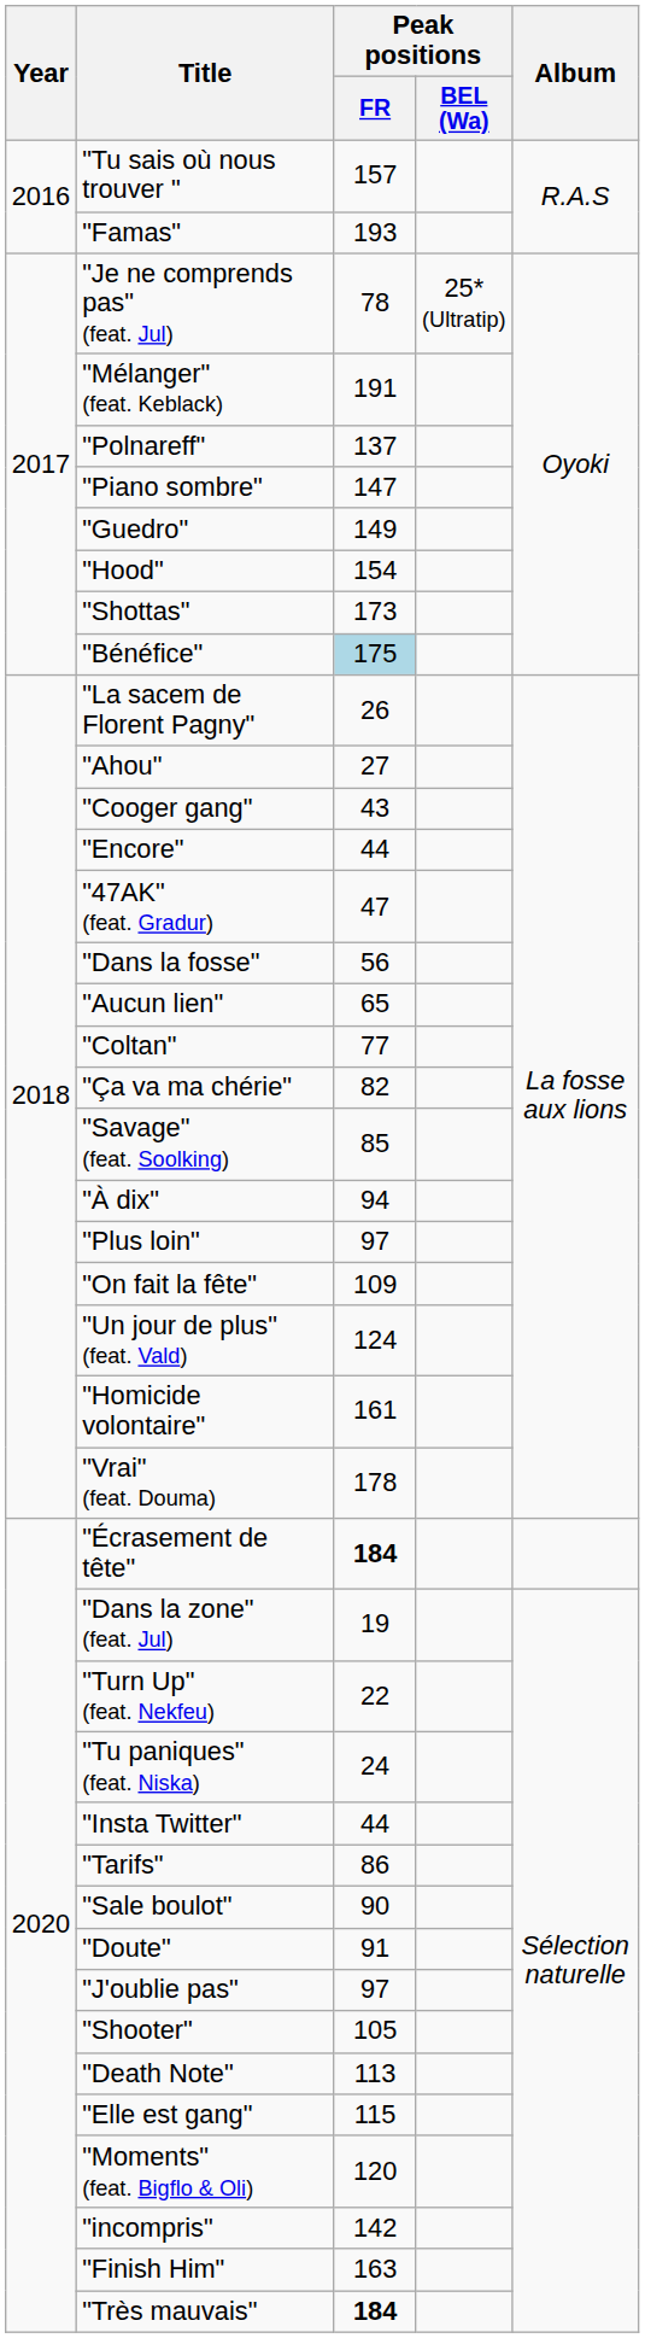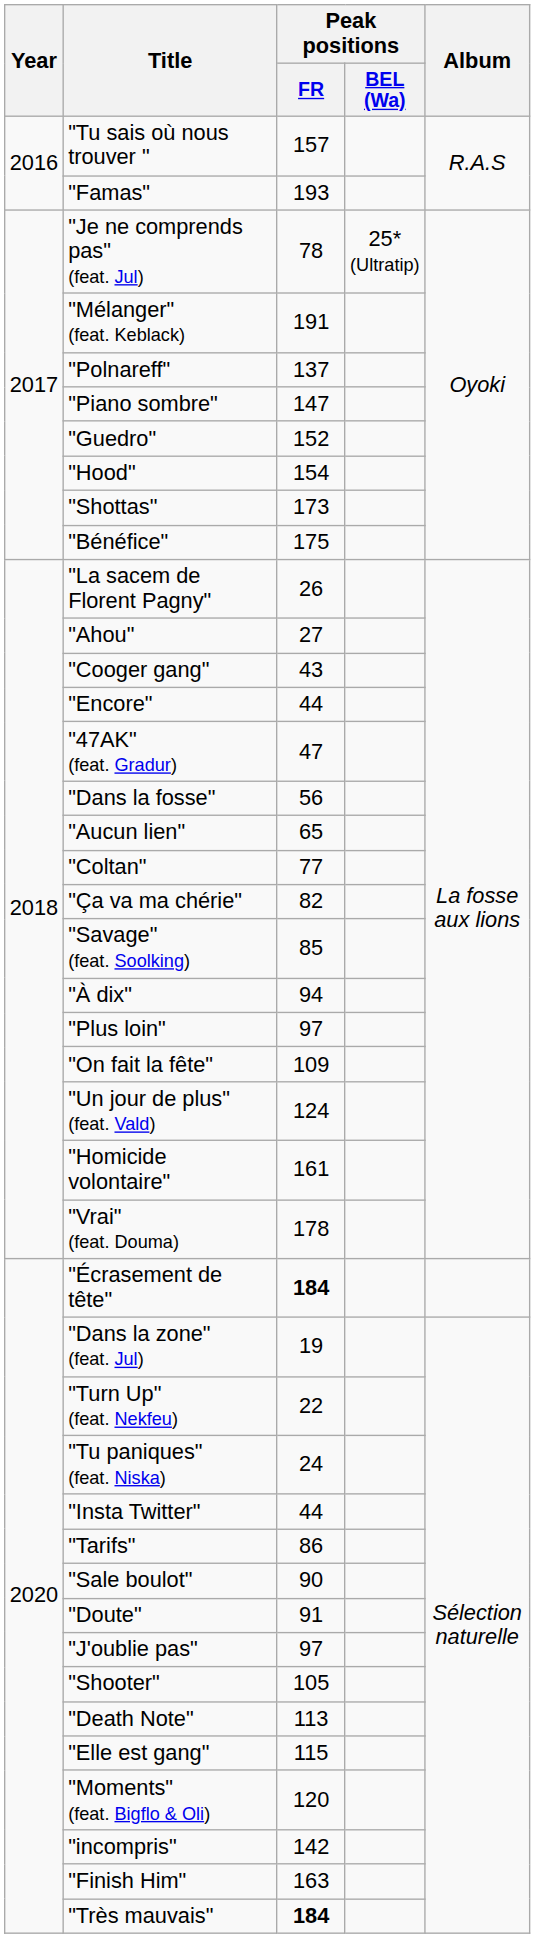 <table class="wikitable">
 <tr>
 <th align="center" rowspan="2" width="10">Year</th>
 <th align="center" rowspan="2" width="150">Title</th>
 <th align="center" colspan="2" width="20">Peak positions</th>
 <th align="center" rowspan="2" width="70">Album</th>
 </tr>
 <tr>
 <th scope="col" style="width:3em;font-size:90%;"><a href='#'>FR</a><br></th>
 <th scope="col" style="width:3em;font-size:90%;"><a href='#'>BEL<br>(Wa)</a><br></th>
 </tr>
 <tr>
 <td style="text-align:center;" rowspan=2>2016</td>
 <td>"Tu sais où nous trouver "</td>
 <td style="text-align:center;">157</td>
 <td style="text-align:center;"></td>
 <td style="text-align:center;" rowspan=2><em>R.A.S</em></td>
 </tr>
 <tr>
 <td>"Famas"</td>
 <td style="text-align:center;">193</td>
 <td style="text-align:center;"></td>
 </tr>
 <tr>
 <td style="text-align:center;" rowspan=8>2017</td>
 <td>"Je ne comprends pas" <br><small>(feat. <a href='#'>Jul</a>)</small></td>
 <td style="text-align:center;">78</td>
 <td style="text-align:center;">25*<br><small>(Ultratip)</small></td>
 <td style="text-align:center;" rowspan=8><em>Oyoki</em></td>
 </tr>
 <tr>
 <td>"Mélanger" <br><small>(feat. Keblack)</small></td>
 <td style="text-align:center;">191</td>
 <td style="text-align:center;"></td>
 </tr>
 <tr>
 <td>"Polnareff"</td>
 <td style="text-align:center;">137</td>
 <td style="text-align:center;"></td>
 </tr>
 <tr>
 <td>"Piano sombre"</td>
 <td style="text-align:center;">147</td>
 <td style="text-align:center;"></td>
 </tr>
 <tr>
 <td>"Guedro"</td>
-<td style="text-align:center;">149</td>
+<td style="text-align:center;">152</td>
 <td style="text-align:center;"></td>
 </tr>
 <tr>
 <td>"Hood"</td>
 <td style="text-align:center;">154</td>
 <td style="text-align:center;"></td>
 </tr>
 <tr>
 <td>"Shottas"</td>
 <td style="text-align:center;">173</td>
 <td style="text-align:center;"></td>
 </tr>
 <tr>
 <td>"Bénéfice"</td>
-<td style="background: lightblue; text-align:center;">175</td>
+<td style="text-align:center;">175</td>
 <td style="text-align:center;"></td>
 </tr>
 <tr>
 <td style="text-align:center;" rowspan=16>2018</td>
 <td>"La sacem de Florent Pagny"</td>
 <td style="text-align:center;">26</td>
 <td style="text-align:center;"></td>
 <td style="text-align:center;" rowspan=16><em>La fosse aux lions</em></td>
 </tr>
 <tr>
 <td>"Ahou"</td>
 <td style="text-align:center;">27</td>
 <td style="text-align:center;"></td>
 </tr>
 <tr>
 <td>"Cooger gang"</td>
 <td style="text-align:center;">43</td>
 <td style="text-align:center;"></td>
 </tr>
 <tr>
 <td>"Encore"</td>
 <td style="text-align:center;">44</td>
 <td style="text-align:center;"></td>
 </tr>
 <tr>
 <td>"47AK" <br><small>(feat. <a href='#'>Gradur</a>)</small></td>
 <td style="text-align:center;">47</td>
 <td style="text-align:center;"></td>
 </tr>
 <tr>
 <td>"Dans la fosse"</td>
 <td style="text-align:center;">56</td>
 <td style="text-align:center;"></td>
 </tr>
 <tr>
 <td>"Aucun lien"</td>
 <td style="text-align:center;">65</td>
 <td style="text-align:center;"></td>
 </tr>
 <tr>
 <td>"Coltan"</td>
 <td style="text-align:center;">77</td>
 <td style="text-align:center;"></td>
 </tr>
 <tr>
 <td>"Ça va ma chérie"</td>
 <td style="text-align:center;">82</td>
 <td style="text-align:center;"></td>
 </tr>
 <tr>
 <td>"Savage" <br><small>(feat. <a href='#'>Soolking</a>)</small></td>
 <td style="text-align:center;">85</td>
 <td style="text-align:center;"></td>
 </tr>
 <tr>
 <td>"À dix"</td>
 <td style="text-align:center;">94</td>
 <td style="text-align:center;"></td>
 </tr>
 <tr>
 <td>"Plus loin"</td>
 <td style="text-align:center;">97</td>
 <td style="text-align:center;"></td>
 </tr>
 <tr>
 <td>"On fait la fête"</td>
 <td style="text-align:center;">109</td>
 <td style="text-align:center;"></td>
 </tr>
 <tr>
 <td>"Un jour de plus" <br><small>(feat. <a href='#'>Vald</a>)</small></td>
 <td style="text-align:center;">124</td>
 <td style="text-align:center;"></td>
 </tr>
 <tr>
 <td>"Homicide volontaire"</td>
 <td style="text-align:center;">161</td>
 <td style="text-align:center;"></td>
 </tr>
 <tr>
 <td>"Vrai" <br><small>(feat. Douma)</small></td>
 <td style="text-align:center;">178</td>
 <td style="text-align:center;"></td>
 </tr>
 <tr>
 <td style="text-align:center;" rowspan=16>2020</td>
 <td>"Écrasement de tête"</td>
 <td style="text-align:center;"><strong>184</strong></td>
 <td style="text-align:center;"></td>
 <td style="text-align:center;"></td>
 </tr>
 <tr>
 <td>"Dans la zone" <br><small>(feat. <a href='#'>Jul</a>)</small></td>
 <td style="text-align:center;">19</td>
 <td style="text-align:center;"></td>
 <td style="text-align:center;" rowspan=15><em>Sélection naturelle</em></td>
 </tr>
 <tr>
 <td>"Turn Up" <br><small>(feat. <a href='#'>Nekfeu</a>)</small></td>
 <td style="text-align:center;">22</td>
 <td style="text-align:center;"></td>
 </tr>
 <tr>
 <td>"Tu paniques" <br><small>(feat. <a href='#'>Niska</a>)</small></td>
 <td style="text-align:center;">24</td>
 <td style="text-align:center;"></td>
 </tr>
 <tr>
 <td>"Insta Twitter"</td>
 <td style="text-align:center;">44</td>
 <td style="text-align:center;"></td>
 </tr>
 <tr>
 <td>"Tarifs"</td>
 <td style="text-align:center;">86</td>
 <td style="text-align:center;"></td>
 </tr>
 <tr>
 <td>"Sale boulot"</td>
 <td style="text-align:center;">90</td>
 <td style="text-align:center;"></td>
 </tr>
 <tr>
 <td>"Doute"</td>
 <td style="text-align:center;">91</td>
 <td style="text-align:center;"></td>
 </tr>
 <tr>
 <td>"J'oublie pas"</td>
 <td style="text-align:center;">97</td>
 <td style="text-align:center;"></td>
 </tr>
 <tr>
 <td>"Shooter"</td>
 <td style="text-align:center;">105</td>
 <td style="text-align:center;"></td>
 </tr>
 <tr>
 <td>"Death Note"</td>
 <td style="text-align:center;">113</td>
 <td style="text-align:center;"></td>
 </tr>
 <tr>
 <td>"Elle est gang"</td>
 <td style="text-align:center;">115</td>
 <td style="text-align:center;"></td>
 </tr>
 <tr>
 <td>"Moments" <br><small>(feat. <a href='#'>Bigflo & Oli</a>)</small></td>
 <td style="text-align:center;">120</td>
 <td style="text-align:center;"></td>
 </tr>
 <tr>
 <td>"incompris"</td>
 <td style="text-align:center;">142</td>
 <td style="text-align:center;"></td>
 </tr>
 <tr>
 <td>"Finish Him"</td>
 <td style="text-align:center;">163</td>
 <td style="text-align:center;"></td>
 </tr>
 <tr>
 <td>"Très mauvais"</td>
 <td style="text-align:center;"><strong>184</strong></td>
 <td style="text-align:center;"></td>
 </tr>
 </table>
